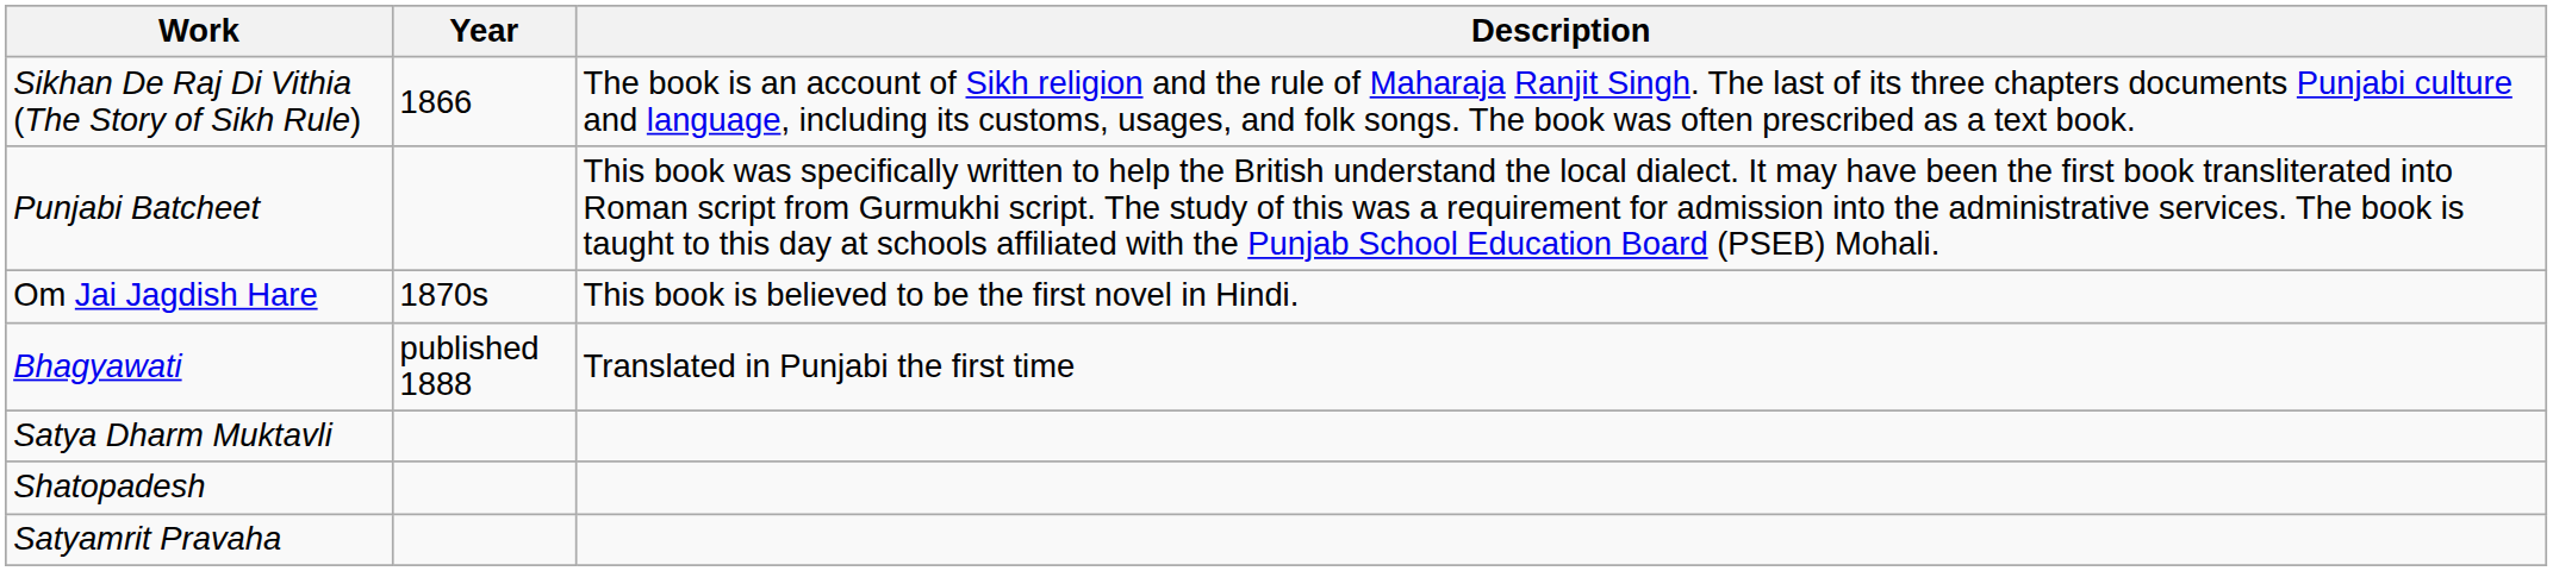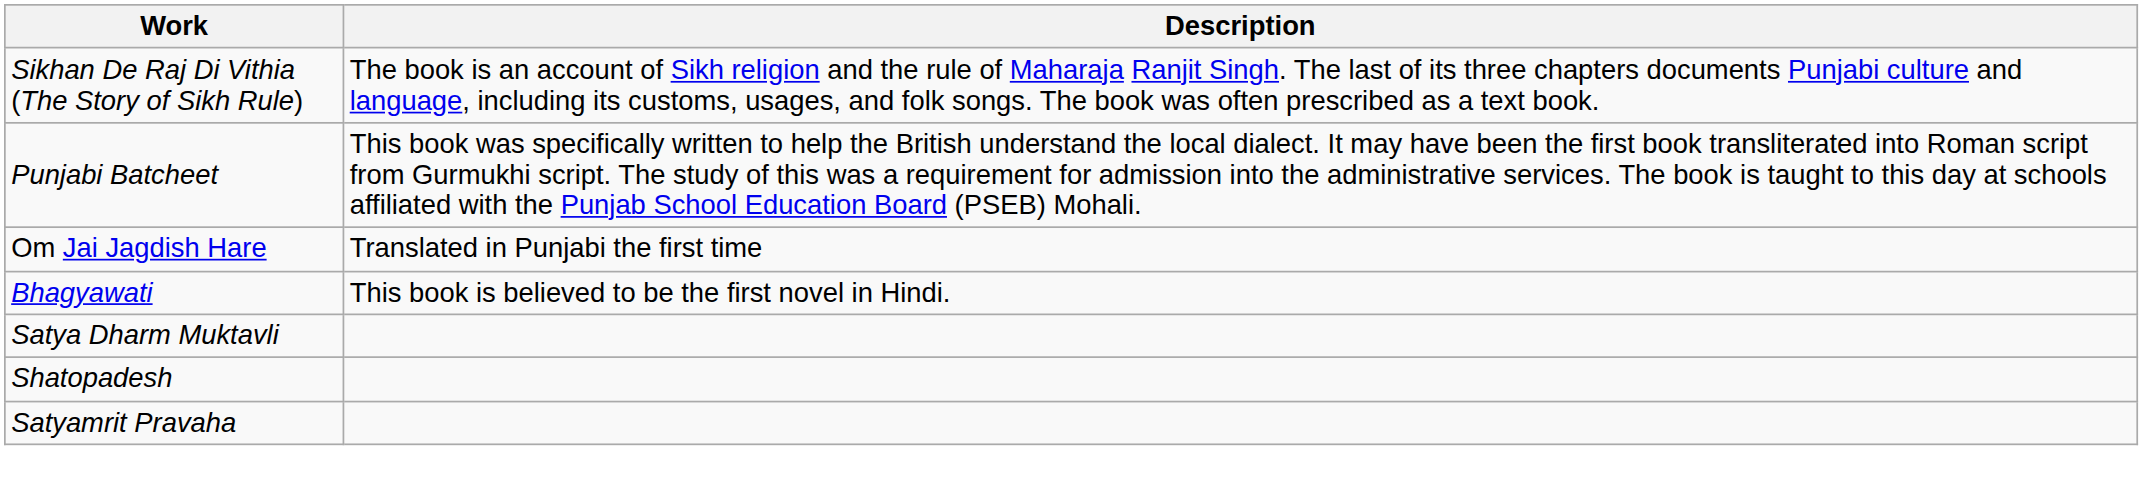 <table class="wikitable">
 <tr>
 <th>Work</th>
-<th>Year</th>
 <th>Description</th>
 </tr>
 <tr>
 <td><em>Sikhan De Raj Di Vithia</em> (<em>The Story of Sikh Rule</em>)</td>
-<td>1866</td>
 <td>The book is an account of <a href='#'>Sikh religion</a> and the rule of <a href='#'>Maharaja</a> <a href='#'>Ranjit Singh</a>. The last of its three chapters documents <a href='#'>Punjabi culture</a> and <a href='#'>language</a>, including its customs, usages, and folk songs. The book was often prescribed as a text book.</td>
 </tr>
 <tr>
 <td><em>Punjabi Batcheet</em></td>
-<td></td>
 <td>This book was specifically written to help the British understand the local dialect. It may have been the first book transliterated into Roman script from Gurmukhi script. The study of this was a requirement for admission into the administrative services. The book is taught to this day at schools affiliated with the <a href='#'>Punjab School Education Board</a> (PSEB) Mohali.</td>
 </tr>
 <tr>
 <td>Om <a href='#'>Jai Jagdish Hare</a></td>
-<td>1870s</td>
+<td>Translated in Punjabi the first time</td>
+</tr>
+<tr>
+<td><em><a href='#'>Bhagyawati</a></em></td>
 <td>This book is believed to be the first novel in Hindi.</td>
 </tr>
 <tr>
-<td><em><a href='#'>Bhagyawati</a></em></td>
-<td>published 1888</td>
-<td>Translated in Punjabi the first time</td>
-</tr>
-<tr>
 <td><em>Satya Dharm Muktavli</em></td>
-<td></td>
 <td></td>
 </tr>
 <tr>
 <td><em>Shatopadesh</em></td>
 <td></td>
-<td></td>
 </tr>
 <tr>
 <td><em>Satyamrit Pravaha</em></td>
 <td></td>
-<td></td>
 </tr>
 </table>
